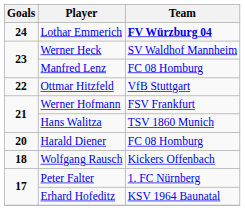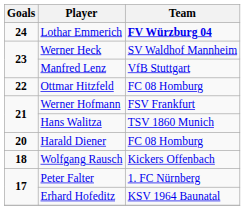 <table class="wikitable">
 <tr>
 <th>Goals</th>
 <th>Player</th>
 <th>Team</th>
 </tr>
 <tr>
 <td rowspan="1" align=center><strong>24</strong></td>
 <td> <a href='#'>Lothar Emmerich</a></td>
 <td><strong><a href='#'>FV Würzburg 04</a></strong></td>
 </tr>
 <tr>
 <td rowspan="2" align=center><strong>23</strong></td>
 <td> <a href='#'>Werner Heck</a></td>
 <td><a href='#'>SV Waldhof Mannheim</a></td>
 </tr>
 <tr>
 <td> <a href='#'>Manfred Lenz</a></td>
-<td><a href='#'>FC 08 Homburg</a></td>
+<td><a href='#'>VfB Stuttgart</a></td>
 </tr>
 <tr>
 <td rowspan="1" align=center><strong>22</strong></td>
 <td> <a href='#'>Ottmar Hitzfeld</a></td>
-<td><a href='#'>VfB Stuttgart</a></td>
+<td><a href='#'>FC 08 Homburg</a></td>
 </tr>
 <tr>
 <td rowspan="2" align=center><strong>21</strong></td>
 <td> <a href='#'>Werner Hofmann</a></td>
 <td><a href='#'>FSV Frankfurt</a></td>
 </tr>
 <tr>
 <td> <a href='#'>Hans Walitza</a></td>
 <td><a href='#'>TSV 1860 Munich</a></td>
 </tr>
 <tr>
 <td rowspan="1" align=center><strong>20</strong></td>
 <td> <a href='#'>Harald Diener</a></td>
 <td><a href='#'>FC 08 Homburg</a></td>
 </tr>
 <tr>
 <td rowspan="1" align=center><strong>18</strong></td>
 <td> <a href='#'>Wolfgang Rausch</a></td>
 <td><a href='#'>Kickers Offenbach</a></td>
 </tr>
 <tr>
 <td rowspan="2" align=center><strong>17</strong></td>
 <td> <a href='#'>Peter Falter</a></td>
 <td><a href='#'>1. FC Nürnberg</a></td>
 </tr>
 <tr>
 <td> <a href='#'>Erhard Hofeditz</a></td>
 <td><a href='#'>KSV 1964 Baunatal</a></td>
 </tr>
 <tr>
 </tr>
 </table>
